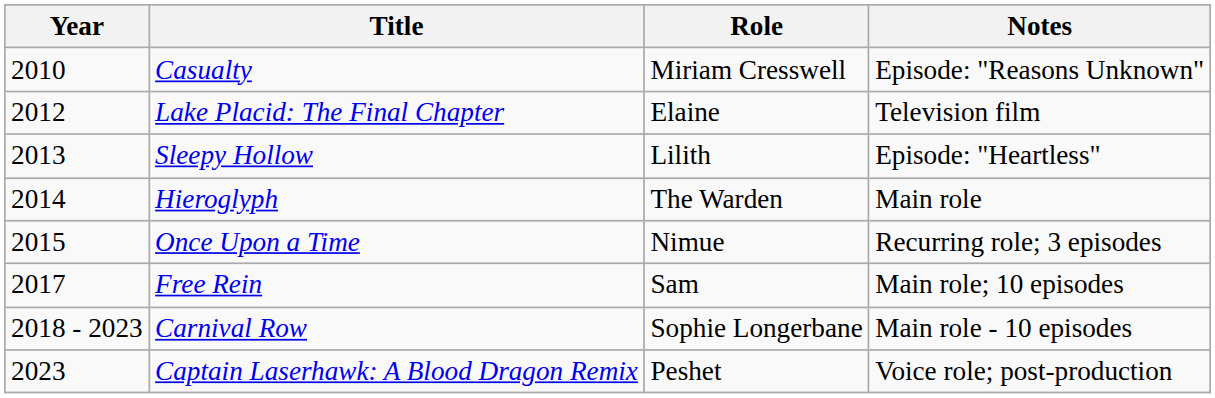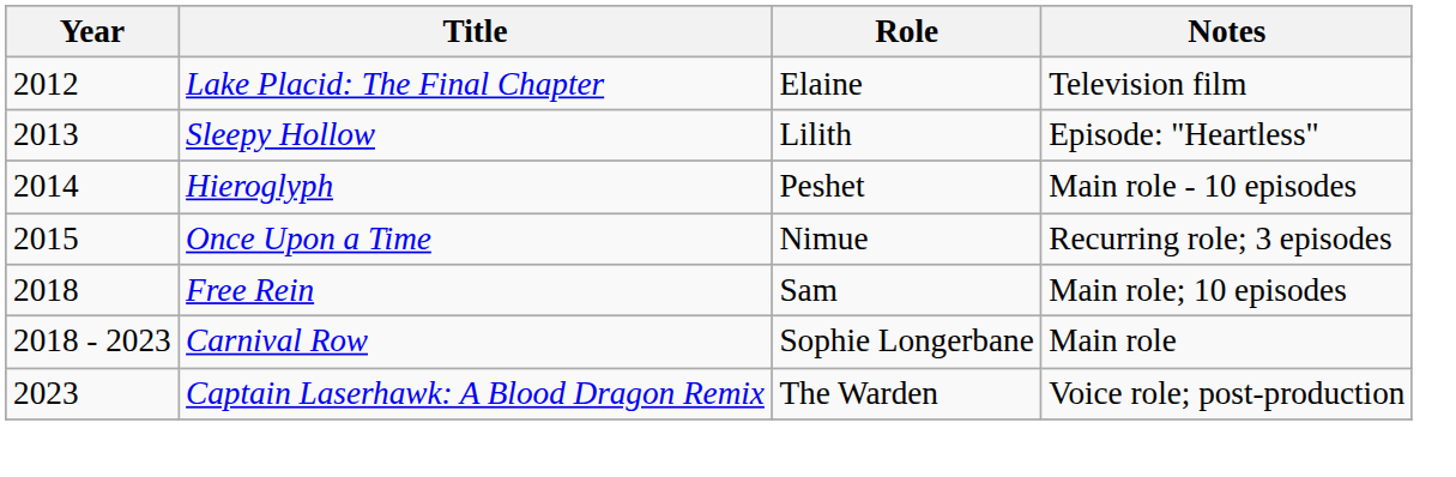 <table class="wikitable">
 <tr>
 <th>Year</th>
 <th>Title</th>
 <th>Role</th>
 <th>Notes</th>
-</tr>
-<tr>
-<td>2010</td>
-<td><em><a href='#'>Casualty</a></em></td>
-<td>Miriam Cresswell</td>
-<td>Episode: "Reasons Unknown"</td>
 </tr>
 <tr>
 <td>2012</td>
 <td><em><a href='#'>Lake Placid: The Final Chapter</a></em></td>
 <td>Elaine</td>
 <td>Television film</td>
 </tr>
 <tr>
 <td>2013</td>
 <td><em><a href='#'>Sleepy Hollow</a></em></td>
 <td>Lilith</td>
 <td>Episode: "Heartless"</td>
 </tr>
 <tr>
 <td>2014</td>
 <td><em><a href='#'>Hieroglyph</a></em></td>
-<td>The Warden</td>
-<td>Main role</td>
+<td>Peshet</td>
+<td>Main role - 10 episodes </td>
 </tr>
 <tr>
 <td>2015</td>
 <td><em><a href='#'>Once Upon a Time</a></em></td>
 <td>Nimue</td>
 <td>Recurring role; 3 episodes</td>
 </tr>
 <tr>
-<td>2017</td>
+<td>2018</td>
 <td><em><a href='#'>Free Rein</a></em></td>
 <td>Sam</td>
 <td>Main role; 10 episodes</td>
 </tr>
 <tr>
 <td>2018 - 2023</td>
 <td><em><a href='#'>Carnival Row</a></em></td>
 <td>Sophie Longerbane</td>
-<td>Main role - 10 episodes </td>
+<td>Main role</td>
 </tr>
 <tr>
 <td>2023</td>
 <td><em><a href='#'>Captain Laserhawk: A Blood Dragon Remix</a></em></td>
-<td>Peshet</td>
+<td>The Warden</td>
 <td>Voice role; post-production</td>
 </tr>
 </table>
